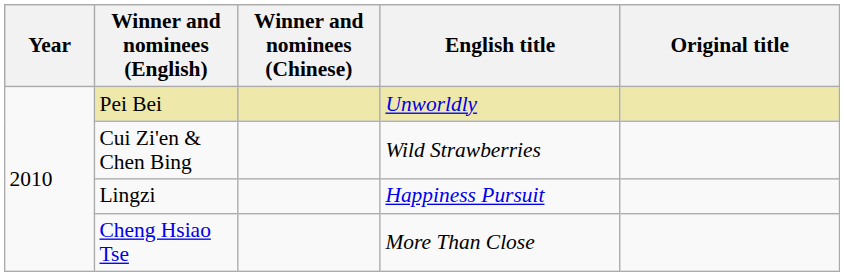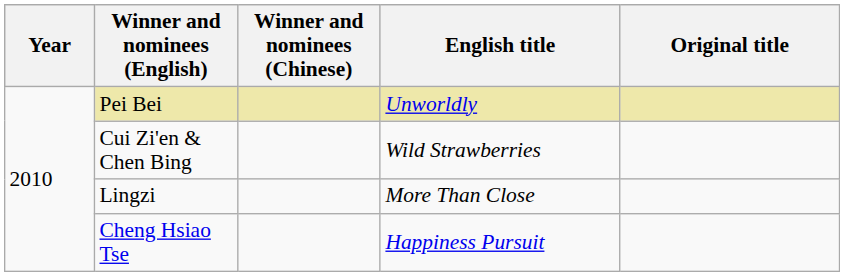 <table class="wikitable" style="width:100%;">
 <tr style="background:#bebebe">
 <th width="100"><strong>Year</strong></th>
 <th width="150"><strong>Winner and nominees<br>(English)</strong></th>
 <th width="150"><strong>Winner and nominees<br>(Chinese)</strong></th>
 <th width="300"><strong>English title</strong></th>
 <th width="300"><strong>Original title</strong></th>
 </tr>
 <tr>
 <td rowspan="4">2010</td>
 <td style="background:#EEE8AA;">Pei Bei</td>
 <td style="background:#EEE8AA;"></td>
 <td style="background:#EEE8AA;"><em><a href='#'>Unworldly</a></em></td>
 <td style="background:#EEE8AA;"></td>
 </tr>
 <tr>
 <td>Cui Zi'en & Chen Bing</td>
 <td></td>
 <td><em>Wild Strawberries</em></td>
 <td></td>
 </tr>
 <tr>
 <td>Lingzi</td>
 <td></td>
-<td><em><a href='#'>Happiness Pursuit</a></em></td>
+<td><em>More Than Close</em></td>
 <td></td>
 </tr>
 <tr>
 <td><a href='#'>Cheng Hsiao Tse</a></td>
 <td></td>
-<td><em>More Than Close</em></td>
+<td><em><a href='#'>Happiness Pursuit</a></em></td>
 <td></td>
 </tr>
 </table>
